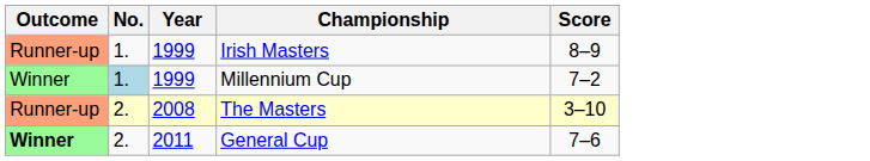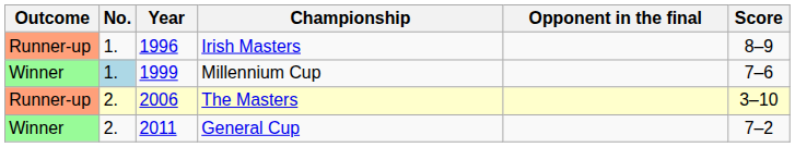 <table class="sortable wikitable">
 <tr>
 <th width="80">Outcome</th>
 <th width="20">No.</th>
 <th width="50">Year</th>
 <th width="275">Championship</th>
+<th width="200">Opponent in the final</th>
 <th width="50">Score</th>
 </tr>
 <tr>
 <td style="background:#ffa07a;">Runner-up</td>
 <td>1.</td>
-<td><a href='#'>1999</a></td>
+<td><a href='#'>1996</a></td>
 <td><a href='#'>Irish Masters</a></td>
+<td> </td>
 <td style="text-align:center;">8–9</td>
 </tr>
 <tr>
 <td style="background:#98FB98">Winner</td>
 <td style="background: lightblue;">1.</td>
 <td><a href='#'>1999</a></td>
 <td>Millennium Cup</td>
-<td style="text-align:center;">7–2</td>
+<td> </td>
+<td style="text-align:center;">7–6</td>
 </tr>
 <tr bgcolor="ffffcc">
 <td style="background:#ffa07a;">Runner-up</td>
 <td>2.</td>
-<td><a href='#'>2008</a></td>
+<td><a href='#'>2006</a></td>
 <td><a href='#'>The Masters</a></td>
+<td> </td>
 <td style="text-align:center;">3–10</td>
 </tr>
 <tr>
-<td style="background:#98FB98"><strong>Winner</strong></td>
+<td style="background:#98FB98">Winner</td>
 <td>2.</td>
 <td><a href='#'>2011</a></td>
 <td><a href='#'>General Cup</a></td>
-<td style="text-align:center;">7–6</td>
+<td> </td>
+<td style="text-align:center;">7–2</td>
 </tr>
 </table>
